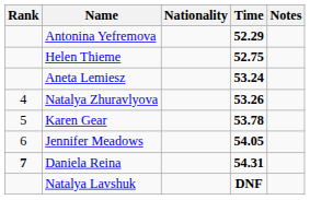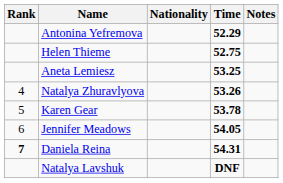 <table class="wikitable sortable" style="text-align:center">
 <tr>
 <th>Rank</th>
 <th>Name</th>
 <th>Nationality</th>
 <th>Time</th>
 <th>Notes</th>
 </tr>
 <tr>
 <td></td>
 <td align=left><a href='#'>Antonina Yefremova</a></td>
 <td align=left></td>
 <td><strong>52.29</strong></td>
 <td></td>
 </tr>
 <tr>
 <td></td>
 <td align=left><a href='#'>Helen Thieme</a></td>
 <td align=left></td>
 <td><strong>52.75</strong></td>
 <td></td>
 </tr>
 <tr>
 <td></td>
 <td align=left><a href='#'>Aneta Lemiesz</a></td>
 <td align=left></td>
-<td><strong>53.24</strong></td>
+<td><strong>53.25</strong></td>
 <td></td>
 </tr>
 <tr>
 <td>4</td>
 <td align=left><a href='#'>Natalya Zhuravlyova</a></td>
 <td align=left></td>
 <td><strong>53.26</strong></td>
 <td></td>
 </tr>
 <tr>
 <td>5</td>
 <td align=left><a href='#'>Karen Gear</a></td>
 <td align=left></td>
 <td><strong>53.78</strong></td>
 <td></td>
 </tr>
 <tr>
 <td>6</td>
 <td align=left><a href='#'>Jennifer Meadows</a></td>
 <td align=left></td>
 <td><strong>54.05</strong></td>
 <td></td>
 </tr>
 <tr>
 <td><strong>7</strong></td>
 <td align=left><a href='#'>Daniela Reina</a></td>
 <td align=left></td>
 <td><strong>54.31</strong></td>
 <td></td>
 </tr>
 <tr>
 <td></td>
 <td align=left><a href='#'>Natalya Lavshuk</a></td>
 <td align=left></td>
 <td><strong>DNF</strong></td>
 <td></td>
 </tr>
 </table>
